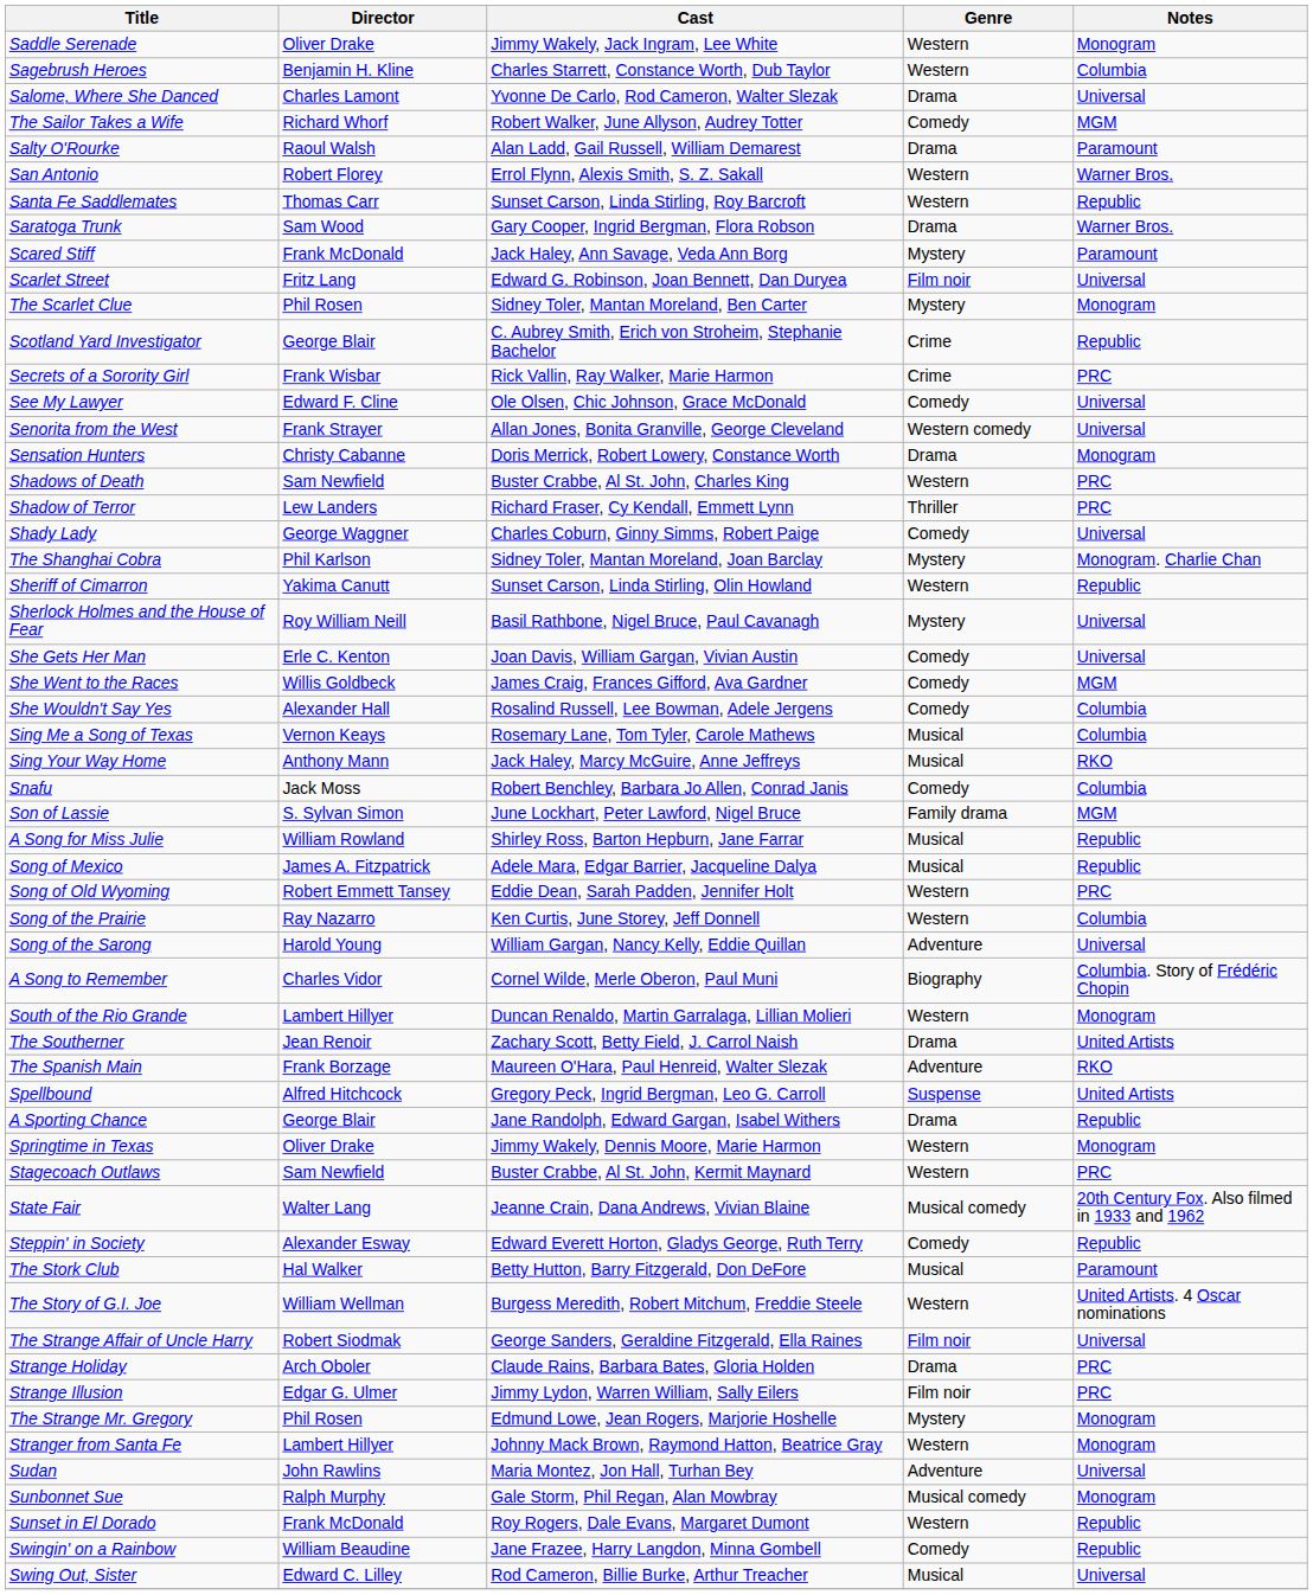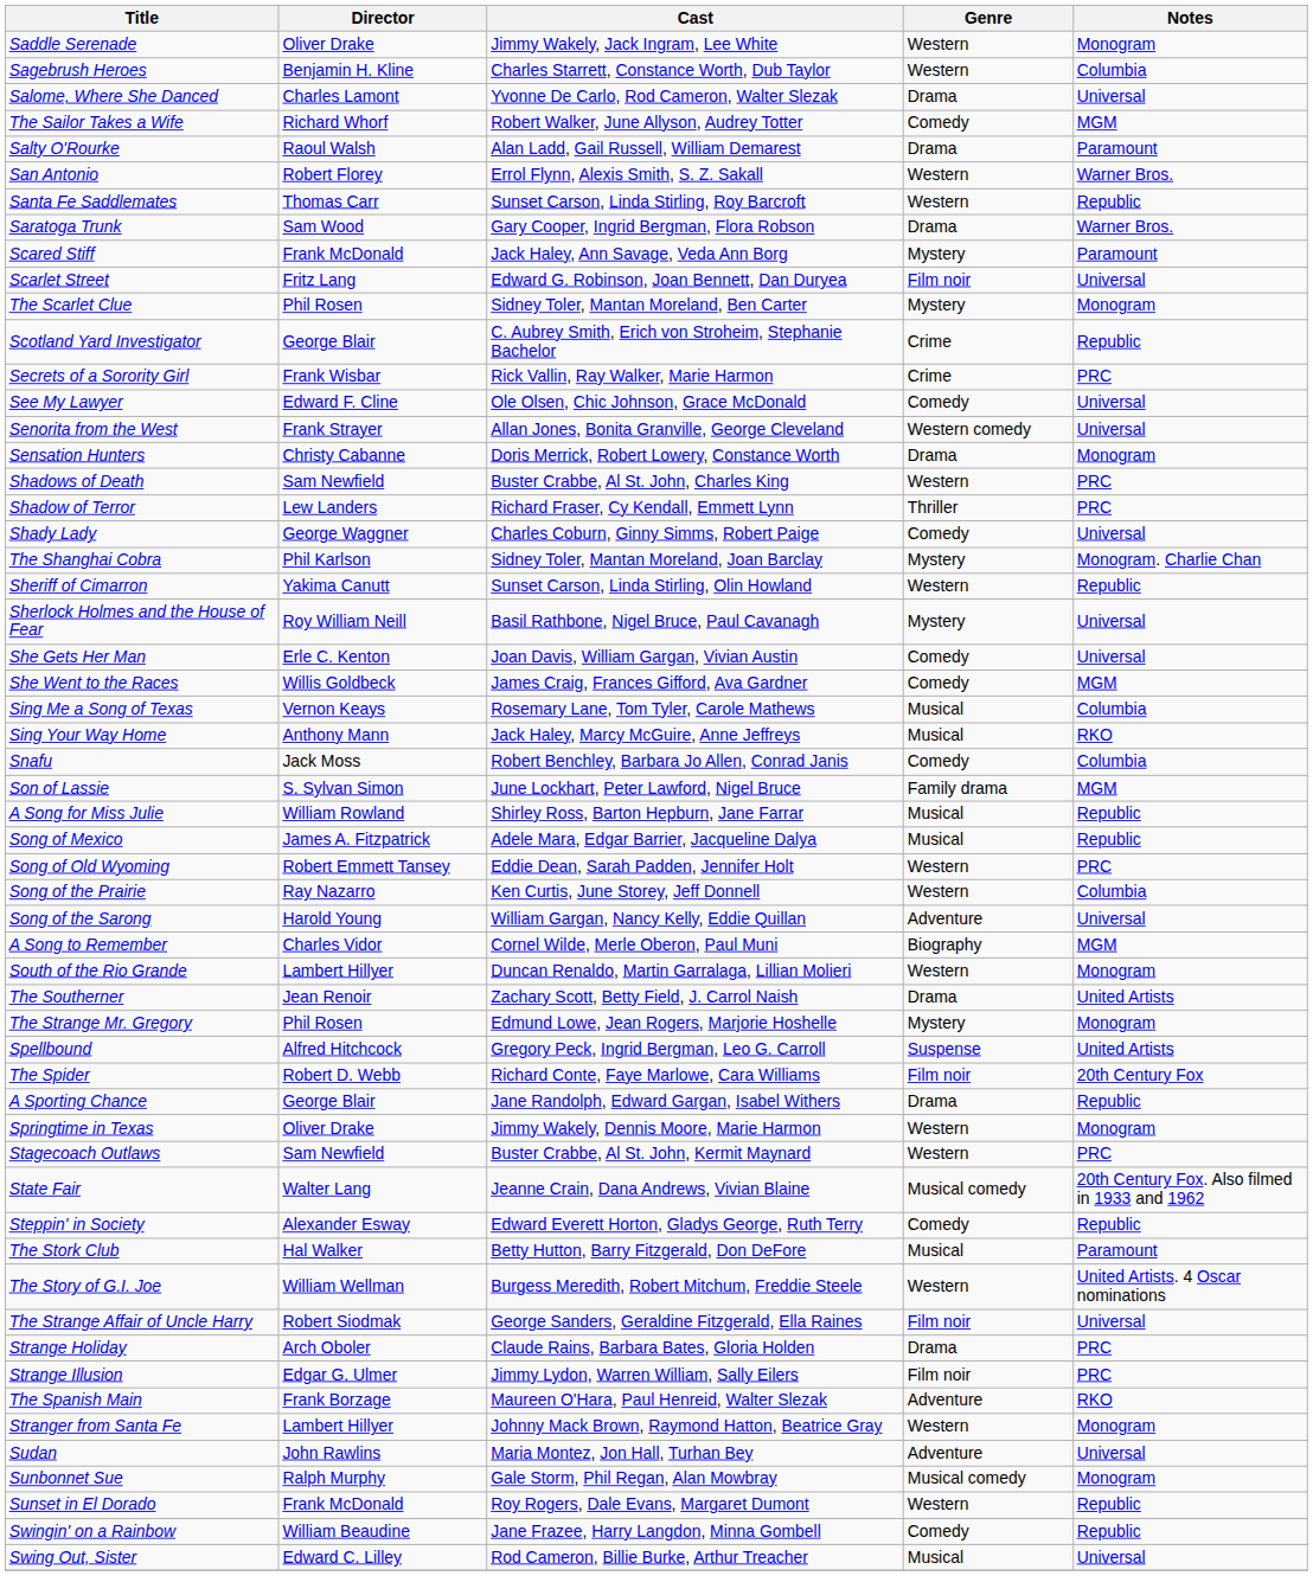 <table class="wikitable" style="width:100%;">
 <tr>
 <th style="width:21%;">Title</th>
 <th style="width:16%;">Director</th>
 <th style="width:32%;">Cast</th>
 <th style="width:13%;">Genre</th>
 <th style="width:18%;">Notes</th>
 </tr>
 <tr>
 <td><em><a href='#'>Saddle Serenade</a></em></td>
 <td><a href='#'>Oliver Drake</a></td>
 <td><a href='#'>Jimmy Wakely</a>, <a href='#'>Jack Ingram</a>, <a href='#'>Lee White</a></td>
 <td>Western</td>
 <td><a href='#'>Monogram</a></td>
 </tr>
 <tr>
 <td><em><a href='#'>Sagebrush Heroes</a></em></td>
 <td><a href='#'>Benjamin H. Kline</a></td>
 <td><a href='#'>Charles Starrett</a>, <a href='#'>Constance Worth</a>, <a href='#'>Dub Taylor</a></td>
 <td>Western</td>
 <td><a href='#'>Columbia</a></td>
 </tr>
 <tr>
 <td><em><a href='#'>Salome, Where She Danced</a></em></td>
 <td><a href='#'>Charles Lamont</a></td>
 <td><a href='#'>Yvonne De Carlo</a>, <a href='#'>Rod Cameron</a>, <a href='#'>Walter Slezak</a></td>
 <td>Drama</td>
 <td><a href='#'>Universal</a></td>
 </tr>
 <tr>
 <td><em><a href='#'>The Sailor Takes a Wife</a></em></td>
 <td><a href='#'>Richard Whorf</a></td>
 <td><a href='#'>Robert Walker</a>, <a href='#'>June Allyson</a>, <a href='#'>Audrey Totter</a></td>
 <td>Comedy</td>
 <td><a href='#'>MGM</a></td>
 </tr>
 <tr>
 <td><em><a href='#'>Salty O'Rourke</a></em></td>
 <td><a href='#'>Raoul Walsh</a></td>
 <td><a href='#'>Alan Ladd</a>, <a href='#'>Gail Russell</a>, <a href='#'>William Demarest</a></td>
 <td>Drama</td>
 <td><a href='#'>Paramount</a></td>
 </tr>
 <tr>
 <td><em><a href='#'>San Antonio</a></em></td>
 <td><a href='#'>Robert Florey</a></td>
 <td><a href='#'>Errol Flynn</a>, <a href='#'>Alexis Smith</a>, <a href='#'>S. Z. Sakall</a></td>
 <td>Western</td>
 <td><a href='#'>Warner Bros.</a></td>
 </tr>
 <tr>
 <td><em><a href='#'>Santa Fe Saddlemates</a></em></td>
 <td><a href='#'>Thomas Carr</a></td>
 <td><a href='#'>Sunset Carson</a>, <a href='#'>Linda Stirling</a>, <a href='#'>Roy Barcroft</a></td>
 <td>Western</td>
 <td><a href='#'>Republic</a></td>
 </tr>
 <tr>
 <td><em><a href='#'>Saratoga Trunk</a></em></td>
 <td><a href='#'>Sam Wood</a></td>
 <td><a href='#'>Gary Cooper</a>, <a href='#'>Ingrid Bergman</a>, <a href='#'>Flora Robson</a></td>
 <td>Drama</td>
 <td><a href='#'>Warner Bros.</a></td>
 </tr>
 <tr>
 <td><em><a href='#'>Scared Stiff</a></em></td>
 <td><a href='#'>Frank McDonald</a></td>
 <td><a href='#'>Jack Haley</a>, <a href='#'>Ann Savage</a>, <a href='#'>Veda Ann Borg</a></td>
 <td>Mystery</td>
 <td><a href='#'>Paramount</a></td>
 </tr>
 <tr>
 <td><em><a href='#'>Scarlet Street</a></em></td>
 <td><a href='#'>Fritz Lang</a></td>
 <td><a href='#'>Edward G. Robinson</a>, <a href='#'>Joan Bennett</a>, <a href='#'>Dan Duryea</a></td>
 <td><a href='#'>Film noir</a></td>
 <td><a href='#'>Universal</a></td>
 </tr>
 <tr>
 <td><em><a href='#'>The Scarlet Clue</a></em></td>
 <td><a href='#'>Phil Rosen</a></td>
 <td><a href='#'>Sidney Toler</a>, <a href='#'>Mantan Moreland</a>, <a href='#'>Ben Carter</a></td>
 <td>Mystery</td>
 <td><a href='#'>Monogram</a></td>
 </tr>
 <tr>
 <td><em><a href='#'>Scotland Yard Investigator</a></em></td>
 <td><a href='#'>George Blair</a></td>
 <td><a href='#'>C. Aubrey Smith</a>, <a href='#'>Erich von Stroheim</a>, <a href='#'>Stephanie Bachelor</a></td>
 <td>Crime</td>
 <td><a href='#'>Republic</a></td>
 </tr>
 <tr>
 <td><em><a href='#'>Secrets of a Sorority Girl</a></em></td>
 <td><a href='#'>Frank Wisbar</a></td>
 <td><a href='#'>Rick Vallin</a>, <a href='#'>Ray Walker</a>, <a href='#'>Marie Harmon</a></td>
 <td>Crime</td>
 <td><a href='#'>PRC</a></td>
 </tr>
 <tr>
 <td><em><a href='#'>See My Lawyer</a></em></td>
 <td><a href='#'>Edward F. Cline</a></td>
 <td><a href='#'>Ole Olsen</a>, <a href='#'>Chic Johnson</a>, <a href='#'>Grace McDonald</a></td>
 <td>Comedy</td>
 <td><a href='#'>Universal</a></td>
 </tr>
 <tr>
 <td><em><a href='#'>Senorita from the West</a></em></td>
 <td><a href='#'>Frank Strayer</a></td>
 <td><a href='#'>Allan Jones</a>, <a href='#'>Bonita Granville</a>, <a href='#'>George Cleveland</a></td>
 <td>Western comedy</td>
 <td><a href='#'>Universal</a></td>
 </tr>
 <tr>
 <td><em><a href='#'>Sensation Hunters</a></em></td>
 <td><a href='#'>Christy Cabanne</a></td>
 <td><a href='#'>Doris Merrick</a>, <a href='#'>Robert Lowery</a>, <a href='#'>Constance Worth</a></td>
 <td>Drama</td>
 <td><a href='#'>Monogram</a></td>
 </tr>
 <tr>
 <td><em><a href='#'>Shadows of Death</a></em></td>
 <td><a href='#'>Sam Newfield</a></td>
 <td><a href='#'>Buster Crabbe</a>, <a href='#'>Al St. John</a>, <a href='#'>Charles King</a></td>
 <td>Western</td>
 <td><a href='#'>PRC</a></td>
 </tr>
 <tr>
 <td><em><a href='#'>Shadow of Terror</a></em></td>
 <td><a href='#'>Lew Landers</a></td>
 <td><a href='#'>Richard Fraser</a>, <a href='#'>Cy Kendall</a>, <a href='#'>Emmett Lynn</a></td>
 <td>Thriller</td>
 <td><a href='#'>PRC</a></td>
 </tr>
 <tr>
 <td><em><a href='#'>Shady Lady</a></em></td>
 <td><a href='#'>George Waggner</a></td>
 <td><a href='#'>Charles Coburn</a>, <a href='#'>Ginny Simms</a>, <a href='#'>Robert Paige</a></td>
 <td>Comedy</td>
 <td><a href='#'>Universal</a></td>
 </tr>
 <tr>
 <td><em><a href='#'>The Shanghai Cobra</a></em></td>
 <td><a href='#'>Phil Karlson</a></td>
 <td><a href='#'>Sidney Toler</a>, <a href='#'>Mantan Moreland</a>, <a href='#'>Joan Barclay</a></td>
 <td>Mystery</td>
 <td><a href='#'>Monogram</a>. <a href='#'>Charlie Chan</a></td>
 </tr>
 <tr>
 <td><em><a href='#'>Sheriff of Cimarron</a></em></td>
 <td><a href='#'>Yakima Canutt</a></td>
 <td><a href='#'>Sunset Carson</a>, <a href='#'>Linda Stirling</a>, <a href='#'>Olin Howland</a></td>
 <td>Western</td>
 <td><a href='#'>Republic</a></td>
 </tr>
 <tr>
 <td><em><a href='#'>Sherlock Holmes and the House of Fear</a></em></td>
 <td><a href='#'>Roy William Neill</a></td>
 <td><a href='#'>Basil Rathbone</a>, <a href='#'>Nigel Bruce</a>, <a href='#'>Paul Cavanagh</a></td>
 <td>Mystery</td>
 <td><a href='#'>Universal</a></td>
 </tr>
 <tr>
 <td><em><a href='#'>She Gets Her Man</a></em></td>
 <td><a href='#'>Erle C. Kenton</a></td>
 <td><a href='#'>Joan Davis</a>, <a href='#'>William Gargan</a>, <a href='#'>Vivian Austin</a></td>
 <td>Comedy</td>
 <td><a href='#'>Universal</a></td>
 </tr>
 <tr>
 <td><em><a href='#'>She Went to the Races</a></em></td>
 <td><a href='#'>Willis Goldbeck</a></td>
 <td><a href='#'>James Craig</a>, <a href='#'>Frances Gifford</a>, <a href='#'>Ava Gardner</a></td>
 <td>Comedy</td>
 <td><a href='#'>MGM</a></td>
 </tr>
 <tr>
-<td><em><a href='#'>She Wouldn't Say Yes</a></em></td>
-<td><a href='#'>Alexander Hall</a></td>
-<td><a href='#'>Rosalind Russell</a>, <a href='#'>Lee Bowman</a>, <a href='#'>Adele Jergens</a></td>
-<td>Comedy</td>
-<td><a href='#'>Columbia</a></td>
-</tr>
-<tr>
 <td><em><a href='#'>Sing Me a Song of Texas</a></em></td>
 <td><a href='#'>Vernon Keays</a></td>
 <td><a href='#'>Rosemary Lane</a>, <a href='#'>Tom Tyler</a>, <a href='#'>Carole Mathews</a></td>
 <td>Musical</td>
 <td><a href='#'>Columbia</a></td>
 </tr>
 <tr>
 <td><em><a href='#'>Sing Your Way Home</a></em></td>
 <td><a href='#'>Anthony Mann</a></td>
 <td><a href='#'>Jack Haley</a>, <a href='#'>Marcy McGuire</a>, <a href='#'>Anne Jeffreys</a></td>
 <td>Musical</td>
 <td><a href='#'>RKO</a></td>
 </tr>
 <tr>
 <td><em><a href='#'>Snafu</a></em></td>
 <td>Jack Moss</td>
 <td><a href='#'>Robert Benchley</a>, <a href='#'>Barbara Jo Allen</a>, <a href='#'>Conrad Janis</a></td>
 <td>Comedy</td>
 <td><a href='#'>Columbia</a></td>
 </tr>
 <tr>
 <td><em><a href='#'>Son of Lassie</a></em></td>
 <td><a href='#'>S. Sylvan Simon</a></td>
 <td><a href='#'>June Lockhart</a>, <a href='#'>Peter Lawford</a>, <a href='#'>Nigel Bruce</a></td>
 <td>Family drama</td>
 <td><a href='#'>MGM</a></td>
 </tr>
 <tr>
 <td><em><a href='#'>A Song for Miss Julie</a></em></td>
 <td><a href='#'>William Rowland</a></td>
 <td><a href='#'>Shirley Ross</a>, <a href='#'>Barton Hepburn</a>, <a href='#'>Jane Farrar</a></td>
 <td>Musical</td>
 <td><a href='#'>Republic</a></td>
 </tr>
 <tr>
 <td><em><a href='#'>Song of Mexico</a></em></td>
 <td><a href='#'>James A. Fitzpatrick</a></td>
 <td><a href='#'>Adele Mara</a>, <a href='#'>Edgar Barrier</a>, <a href='#'>Jacqueline Dalya</a></td>
 <td>Musical</td>
 <td><a href='#'>Republic</a></td>
 </tr>
 <tr>
 <td><em><a href='#'>Song of Old Wyoming</a></em></td>
 <td><a href='#'>Robert Emmett Tansey</a></td>
 <td><a href='#'>Eddie Dean</a>, <a href='#'>Sarah Padden</a>, <a href='#'>Jennifer Holt</a></td>
 <td>Western</td>
 <td><a href='#'>PRC</a></td>
 </tr>
 <tr>
 <td><em><a href='#'>Song of the Prairie</a></em></td>
 <td><a href='#'>Ray Nazarro</a></td>
 <td><a href='#'>Ken Curtis</a>, <a href='#'>June Storey</a>, <a href='#'>Jeff Donnell</a></td>
 <td>Western</td>
 <td><a href='#'>Columbia</a></td>
 </tr>
 <tr>
 <td><em><a href='#'>Song of the Sarong</a></em></td>
 <td><a href='#'>Harold Young</a></td>
 <td><a href='#'>William Gargan</a>, <a href='#'>Nancy Kelly</a>, <a href='#'>Eddie Quillan</a></td>
 <td>Adventure</td>
 <td><a href='#'>Universal</a></td>
 </tr>
 <tr>
 <td><em><a href='#'>A Song to Remember</a></em></td>
 <td><a href='#'>Charles Vidor</a></td>
 <td><a href='#'>Cornel Wilde</a>, <a href='#'>Merle Oberon</a>, <a href='#'>Paul Muni</a></td>
 <td>Biography</td>
-<td><a href='#'>Columbia</a>. Story of <a href='#'>Frédéric Chopin</a></td>
+<td><a href='#'>MGM</a></td>
 </tr>
 <tr>
 <td><em><a href='#'>South of the Rio Grande</a></em></td>
 <td><a href='#'>Lambert Hillyer</a></td>
 <td><a href='#'>Duncan Renaldo</a>, <a href='#'>Martin Garralaga</a>, <a href='#'>Lillian Molieri</a></td>
 <td>Western</td>
 <td><a href='#'>Monogram</a></td>
 </tr>
 <tr>
 <td><em><a href='#'>The Southerner</a></em></td>
 <td><a href='#'>Jean Renoir</a></td>
 <td><a href='#'>Zachary Scott</a>, <a href='#'>Betty Field</a>, <a href='#'>J. Carrol Naish</a></td>
 <td>Drama</td>
 <td><a href='#'>United Artists</a></td>
 </tr>
 <tr>
-<td><em><a href='#'>The Spanish Main</a></em></td>
-<td><a href='#'>Frank Borzage</a></td>
-<td><a href='#'>Maureen O'Hara</a>, <a href='#'>Paul Henreid</a>, <a href='#'>Walter Slezak</a></td>
-<td>Adventure</td>
-<td><a href='#'>RKO</a></td>
+<td><em><a href='#'>The Strange Mr. Gregory</a></em></td>
+<td><a href='#'>Phil Rosen</a></td>
+<td><a href='#'>Edmund Lowe</a>, <a href='#'>Jean Rogers</a>, <a href='#'>Marjorie Hoshelle</a></td>
+<td>Mystery</td>
+<td><a href='#'>Monogram</a></td>
 </tr>
 <tr>
 <td><em><a href='#'>Spellbound</a></em></td>
 <td><a href='#'>Alfred Hitchcock</a></td>
 <td><a href='#'>Gregory Peck</a>, <a href='#'>Ingrid Bergman</a>, <a href='#'>Leo G. Carroll</a></td>
 <td><a href='#'>Suspense</a></td>
 <td><a href='#'>United Artists</a></td>
+</tr>
+<tr>
+<td><em><a href='#'>The Spider</a></em></td>
+<td><a href='#'>Robert D. Webb</a></td>
+<td><a href='#'>Richard Conte</a>, <a href='#'>Faye Marlowe</a>, <a href='#'>Cara Williams</a></td>
+<td><a href='#'>Film noir</a></td>
+<td><a href='#'>20th Century Fox</a></td>
 </tr>
 <tr>
 <td><em><a href='#'>A Sporting Chance</a></em></td>
 <td><a href='#'>George Blair</a></td>
 <td><a href='#'>Jane Randolph</a>, <a href='#'>Edward Gargan</a>, <a href='#'>Isabel Withers</a></td>
 <td>Drama</td>
 <td><a href='#'>Republic</a></td>
 </tr>
 <tr>
 <td><em><a href='#'>Springtime in Texas</a></em></td>
 <td><a href='#'>Oliver Drake</a></td>
 <td><a href='#'>Jimmy Wakely</a>, <a href='#'>Dennis Moore</a>, <a href='#'>Marie Harmon</a></td>
 <td>Western</td>
 <td><a href='#'>Monogram</a></td>
 </tr>
 <tr>
 <td><em><a href='#'>Stagecoach Outlaws</a></em></td>
 <td><a href='#'>Sam Newfield</a></td>
 <td><a href='#'>Buster Crabbe</a>, <a href='#'>Al St. John</a>, <a href='#'>Kermit Maynard</a></td>
 <td>Western</td>
 <td><a href='#'>PRC</a></td>
 </tr>
 <tr>
 <td><em><a href='#'>State Fair</a></em></td>
 <td><a href='#'>Walter Lang</a></td>
 <td><a href='#'>Jeanne Crain</a>, <a href='#'>Dana Andrews</a>, <a href='#'>Vivian Blaine</a></td>
 <td>Musical comedy</td>
 <td><a href='#'>20th Century Fox</a>. Also filmed in <a href='#'>1933</a> and <a href='#'>1962</a></td>
 </tr>
 <tr>
 <td><em><a href='#'>Steppin' in Society</a></em></td>
 <td><a href='#'>Alexander Esway</a></td>
 <td><a href='#'>Edward Everett Horton</a>, <a href='#'>Gladys George</a>, <a href='#'>Ruth Terry</a></td>
 <td>Comedy</td>
 <td><a href='#'>Republic</a></td>
 </tr>
 <tr>
 <td><em><a href='#'>The Stork Club</a></em></td>
 <td><a href='#'>Hal Walker</a></td>
 <td><a href='#'>Betty Hutton</a>, <a href='#'>Barry Fitzgerald</a>, <a href='#'>Don DeFore</a></td>
 <td>Musical</td>
 <td><a href='#'>Paramount</a></td>
 </tr>
 <tr>
 <td><em><a href='#'>The Story of G.I. Joe</a></em></td>
 <td><a href='#'>William Wellman</a></td>
 <td><a href='#'>Burgess Meredith</a>, <a href='#'>Robert Mitchum</a>, <a href='#'>Freddie Steele</a></td>
 <td>Western</td>
 <td><a href='#'>United Artists</a>. 4 <a href='#'>Oscar</a> nominations</td>
 </tr>
 <tr>
 <td><em><a href='#'>The Strange Affair of Uncle Harry</a></em></td>
 <td><a href='#'>Robert Siodmak</a></td>
 <td><a href='#'>George Sanders</a>, <a href='#'>Geraldine Fitzgerald</a>, <a href='#'>Ella Raines</a></td>
 <td><a href='#'>Film noir</a></td>
 <td><a href='#'>Universal</a></td>
 </tr>
 <tr>
 <td><em><a href='#'>Strange Holiday</a></em></td>
 <td><a href='#'>Arch Oboler</a></td>
 <td><a href='#'>Claude Rains</a>, <a href='#'>Barbara Bates</a>, <a href='#'>Gloria Holden</a></td>
 <td>Drama</td>
 <td><a href='#'>PRC</a></td>
 </tr>
 <tr>
 <td><em><a href='#'>Strange Illusion</a></em></td>
 <td><a href='#'>Edgar G. Ulmer</a></td>
 <td><a href='#'>Jimmy Lydon</a>, <a href='#'>Warren William</a>, <a href='#'>Sally Eilers</a></td>
 <td>Film noir</td>
 <td><a href='#'>PRC</a></td>
 </tr>
 <tr>
-<td><em><a href='#'>The Strange Mr. Gregory</a></em></td>
-<td><a href='#'>Phil Rosen</a></td>
-<td><a href='#'>Edmund Lowe</a>, <a href='#'>Jean Rogers</a>, <a href='#'>Marjorie Hoshelle</a></td>
-<td>Mystery</td>
-<td><a href='#'>Monogram</a></td>
+<td><em><a href='#'>The Spanish Main</a></em></td>
+<td><a href='#'>Frank Borzage</a></td>
+<td><a href='#'>Maureen O'Hara</a>, <a href='#'>Paul Henreid</a>, <a href='#'>Walter Slezak</a></td>
+<td>Adventure</td>
+<td><a href='#'>RKO</a></td>
 </tr>
 <tr>
 <td><em><a href='#'>Stranger from Santa Fe</a></em></td>
 <td><a href='#'>Lambert Hillyer</a></td>
 <td><a href='#'>Johnny Mack Brown</a>, <a href='#'>Raymond Hatton</a>, <a href='#'>Beatrice Gray</a></td>
 <td>Western</td>
 <td><a href='#'>Monogram</a></td>
 </tr>
 <tr>
 <td><em><a href='#'>Sudan</a></em></td>
 <td><a href='#'>John Rawlins</a></td>
 <td><a href='#'>Maria Montez</a>, <a href='#'>Jon Hall</a>, <a href='#'>Turhan Bey</a></td>
 <td>Adventure</td>
 <td><a href='#'>Universal</a></td>
 </tr>
 <tr>
 <td><em><a href='#'>Sunbonnet Sue</a></em></td>
 <td><a href='#'>Ralph Murphy</a></td>
 <td><a href='#'>Gale Storm</a>, <a href='#'>Phil Regan</a>, <a href='#'>Alan Mowbray</a></td>
 <td>Musical comedy</td>
 <td><a href='#'>Monogram</a></td>
 </tr>
 <tr>
 <td><em><a href='#'>Sunset in El Dorado</a></em></td>
 <td><a href='#'>Frank McDonald</a></td>
 <td><a href='#'>Roy Rogers</a>, <a href='#'>Dale Evans</a>, <a href='#'>Margaret Dumont</a></td>
 <td>Western</td>
 <td><a href='#'>Republic</a></td>
 </tr>
 <tr>
 <td><em><a href='#'>Swingin' on a Rainbow</a></em></td>
 <td><a href='#'>William Beaudine</a></td>
 <td><a href='#'>Jane Frazee</a>, <a href='#'>Harry Langdon</a>, <a href='#'>Minna Gombell</a></td>
 <td>Comedy</td>
 <td><a href='#'>Republic</a></td>
 </tr>
 <tr>
 <td><em><a href='#'>Swing Out, Sister</a></em></td>
 <td><a href='#'>Edward C. Lilley</a></td>
 <td><a href='#'>Rod Cameron</a>, <a href='#'>Billie Burke</a>, <a href='#'>Arthur Treacher</a></td>
 <td>Musical</td>
 <td><a href='#'>Universal</a></td>
 </tr>
 <tr>
 </tr>
 </table>
